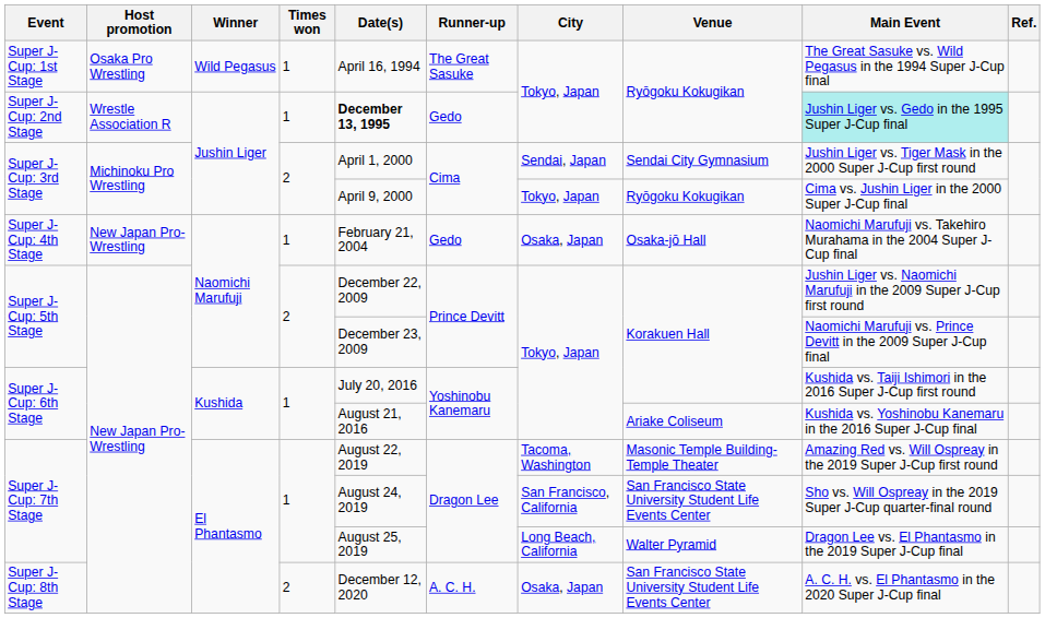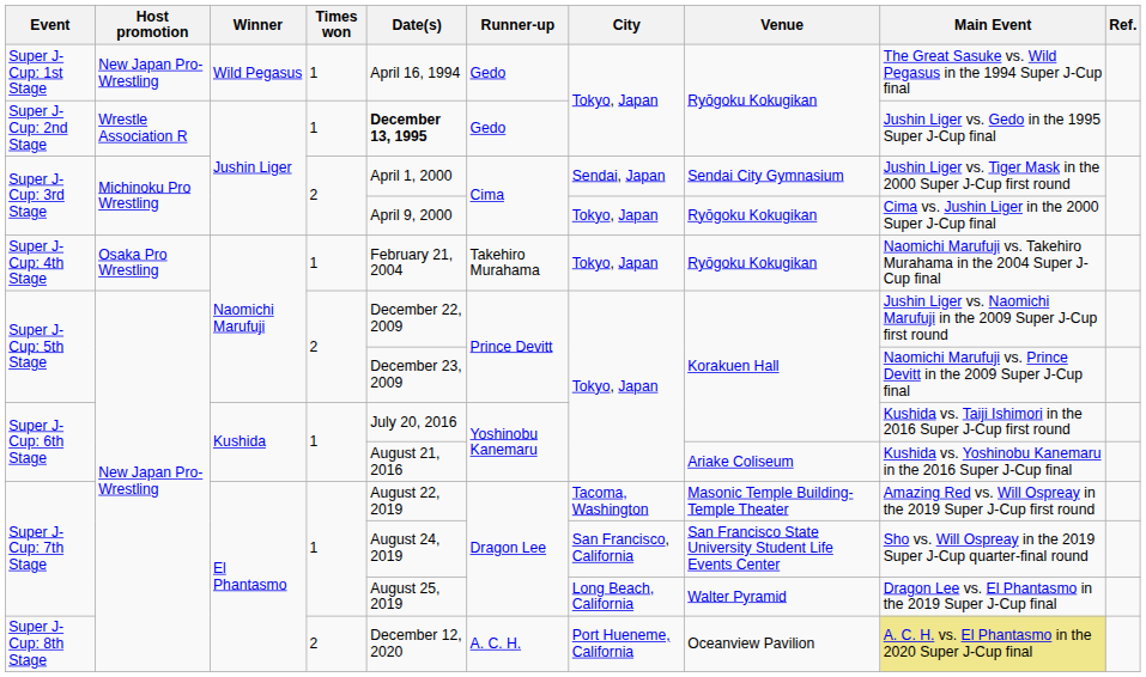 <table class="wikitable sortable">
 <tr>
 <th>Event</th>
 <th>Host promotion</th>
 <th>Winner</th>
 <th>Times won</th>
 <th>Date(s)</th>
 <th>Runner-up</th>
 <th>City</th>
 <th>Venue</th>
 <th>Main Event</th>
 <th>Ref.</th>
 </tr>
 <tr>
 <td><a href='#'>Super J-Cup: 1st Stage</a></td>
-<td><a href='#'>Osaka Pro Wrestling</a></td>
+<td><a href='#'>New Japan Pro-Wrestling</a></td>
 <td><a href='#'>Wild Pegasus</a></td>
 <td>1</td>
 <td>April 16, 1994</td>
-<td><a href='#'>The Great Sasuke</a></td>
+<td><a href='#'>Gedo</a></td>
 <td rowspan="2"><a href='#'>Tokyo</a>, <a href='#'>Japan</a></td>
 <td rowspan="2"><a href='#'>Ryōgoku Kokugikan</a></td>
 <td><a href='#'>The Great Sasuke</a> vs. <a href='#'>Wild Pegasus</a> in the 1994 Super J-Cup final</td>
 <td></td>
 </tr>
 <tr>
 <td><a href='#'>Super J-Cup: 2nd Stage</a></td>
 <td><a href='#'>Wrestle Association R</a></td>
 <td rowspan="3"><a href='#'>Jushin Liger</a></td>
 <td>1</td>
 <td><strong>December 13, 1995</strong></td>
 <td><a href='#'>Gedo</a></td>
-<td style="background: paleturquoise;"><a href='#'>Jushin Liger</a> vs. <a href='#'>Gedo</a> in the 1995 Super J-Cup final</td>
+<td><a href='#'>Jushin Liger</a> vs. <a href='#'>Gedo</a> in the 1995 Super J-Cup final</td>
 <td></td>
 </tr>
 <tr>
 <td rowspan="2"><a href='#'>Super J-Cup: 3rd Stage</a></td>
 <td rowspan="2"><a href='#'>Michinoku Pro Wrestling</a></td>
 <td rowspan="2">2</td>
 <td>April 1, 2000</td>
 <td rowspan="2"><a href='#'>Cima</a></td>
 <td><a href='#'>Sendai</a>, <a href='#'>Japan</a></td>
 <td><a href='#'>Sendai City Gymnasium</a></td>
 <td><a href='#'>Jushin Liger</a> vs. <a href='#'>Tiger Mask</a> in the 2000 Super J-Cup first round</td>
 <td rowspan="2"></td>
 </tr>
 <tr>
 <td>April 9, 2000</td>
 <td><a href='#'>Tokyo</a>, <a href='#'>Japan</a></td>
 <td><a href='#'>Ryōgoku Kokugikan</a></td>
 <td><a href='#'>Cima</a> vs. <a href='#'>Jushin Liger</a> in the 2000 Super J-Cup final</td>
 </tr>
 <tr>
 <td><a href='#'>Super J-Cup: 4th Stage</a></td>
-<td><a href='#'>New Japan Pro-Wrestling</a></td>
+<td><a href='#'>Osaka Pro Wrestling</a></td>
 <td rowspan="3"><a href='#'>Naomichi Marufuji</a></td>
 <td>1</td>
 <td>February 21, 2004</td>
-<td><a href='#'>Gedo</a></td>
-<td><a href='#'>Osaka</a>, <a href='#'>Japan</a></td>
-<td><a href='#'>Osaka-jō Hall</a></td>
+<td>Takehiro Murahama</td>
+<td><a href='#'>Tokyo</a>, <a href='#'>Japan</a></td>
+<td><a href='#'>Ryōgoku Kokugikan</a></td>
 <td><a href='#'>Naomichi Marufuji</a> vs. Takehiro Murahama in the 2004 Super J-Cup final</td>
 <td></td>
 </tr>
 <tr>
 <td rowspan="2"><a href='#'>Super J-Cup: 5th Stage</a></td>
 <td rowspan="10"><a href='#'>New Japan Pro-Wrestling</a></td>
 <td rowspan="2">2</td>
 <td>December 22, 2009</td>
 <td rowspan="2"><a href='#'>Prince Devitt</a></td>
 <td rowspan="4"><a href='#'>Tokyo</a>, <a href='#'>Japan</a></td>
 <td rowspan="3"><a href='#'>Korakuen Hall</a></td>
 <td><a href='#'>Jushin Liger</a> vs. <a href='#'>Naomichi Marufuji</a> in the 2009 Super J-Cup first round</td>
 <td></td>
 </tr>
 <tr>
 <td>December 23, 2009</td>
 <td><a href='#'>Naomichi Marufuji</a> vs. <a href='#'>Prince Devitt</a> in the 2009 Super J-Cup final</td>
 <td></td>
 </tr>
 <tr>
 <td rowspan="2"><a href='#'>Super J-Cup: 6th Stage</a></td>
 <td rowspan="2"><a href='#'>Kushida</a></td>
 <td rowspan="2">1</td>
 <td>July 20, 2016</td>
 <td rowspan="2"><a href='#'>Yoshinobu Kanemaru</a></td>
 <td><a href='#'>Kushida</a> vs. <a href='#'>Taiji Ishimori</a> in the 2016 Super J-Cup first round</td>
 <td></td>
 </tr>
 <tr>
 <td>August 21, 2016</td>
 <td><a href='#'>Ariake Coliseum</a></td>
 <td><a href='#'>Kushida</a> vs. <a href='#'>Yoshinobu Kanemaru</a> in the 2016 Super J-Cup final</td>
 <td></td>
 </tr>
 <tr>
 <td rowspan="3"><a href='#'>Super J-Cup: 7th Stage</a></td>
 <td rowspan="4"><a href='#'>El Phantasmo</a></td>
 <td rowspan="3">1</td>
 <td>August 22, 2019</td>
 <td rowspan="3"><a href='#'>Dragon Lee</a></td>
 <td><a href='#'>Tacoma, Washington</a></td>
 <td><a href='#'>Masonic Temple Building-Temple Theater</a></td>
 <td><a href='#'>Amazing Red</a> vs. <a href='#'>Will Ospreay</a> in the 2019 Super J-Cup first round</td>
 <td></td>
 </tr>
 <tr>
 <td>August 24, 2019</td>
 <td><a href='#'>San Francisco</a>, <a href='#'>California</a></td>
 <td><a href='#'>San Francisco State University Student Life Events Center</a></td>
 <td><a href='#'>Sho</a> vs. <a href='#'>Will Ospreay</a> in the 2019 Super J-Cup quarter-final round</td>
 <td></td>
 </tr>
 <tr>
 <td>August 25, 2019</td>
 <td><a href='#'>Long Beach, California</a></td>
 <td><a href='#'>Walter Pyramid</a></td>
 <td><a href='#'>Dragon Lee</a> vs. <a href='#'>El Phantasmo</a> in the 2019 Super J-Cup final</td>
 <td></td>
 </tr>
 <tr>
 <td><a href='#'>Super J-Cup: 8th Stage</a></td>
 <td>2</td>
 <td>December 12, 2020</td>
 <td><a href='#'>A. C. H.</a></td>
-<td><a href='#'>Osaka</a>, <a href='#'>Japan</a></td>
-<td><a href='#'>San Francisco State University Student Life Events Center</a></td>
-<td><a href='#'>A. C. H.</a> vs. <a href='#'>El Phantasmo</a> in the 2020 Super J-Cup final</td>
+<td><a href='#'>Port Hueneme, California</a></td>
+<td>Oceanview Pavilion</td>
+<td style="background: khaki;"><a href='#'>A. C. H.</a> vs. <a href='#'>El Phantasmo</a> in the 2020 Super J-Cup final</td>
 <td></td>
 </tr>
 </table>
